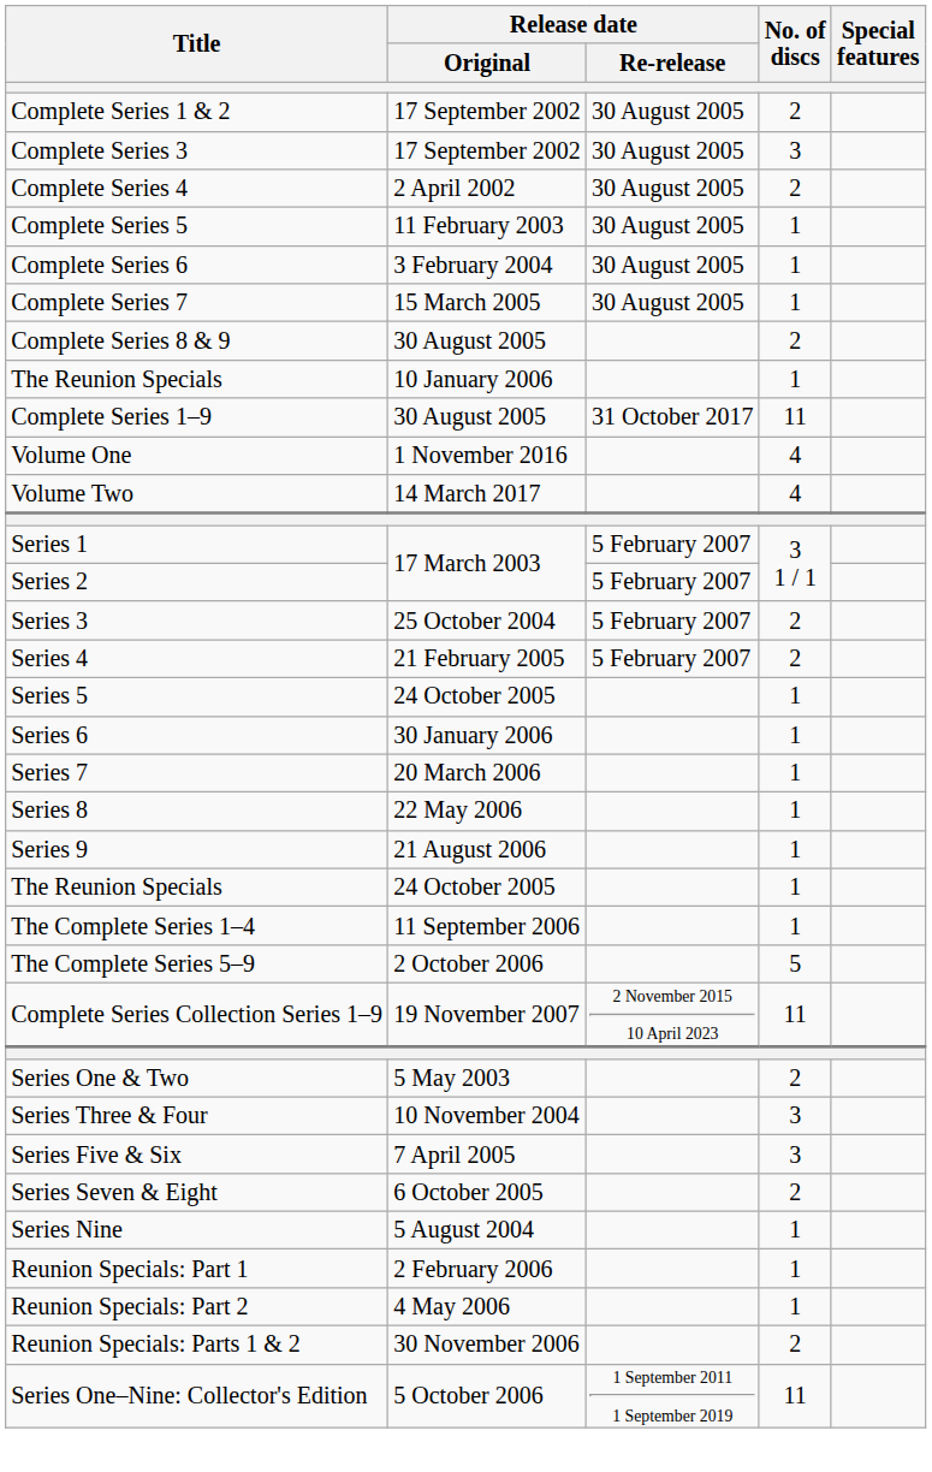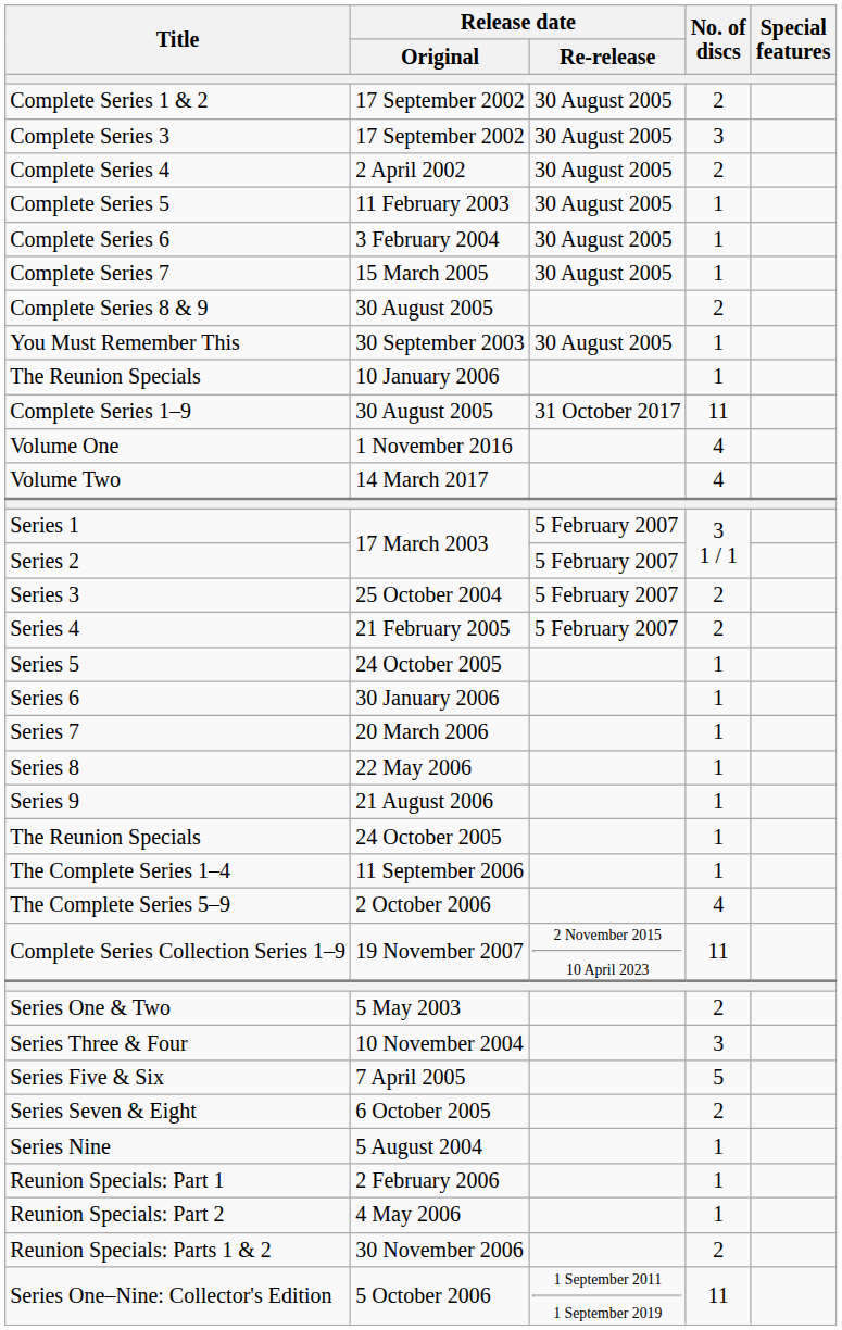 <table class="wikitable">
 <tr>
 <th rowspan="2">Title</th>
 <th colspan="2">Release date</th>
 <th rowspan="2">No. of<br>discs</th>
 <th rowspan="2">Special<br>features</th>
 </tr>
 <tr>
 <th>Original</th>
 <th>Re-release</th>
 </tr>
 <tr>
 <th colspan="5"></th>
 </tr>
 <tr>
 <td>Complete Series 1 & 2</td>
 <td>17 September 2002</td>
 <td>30 August 2005</td>
 <td align="center">2</td>
 <td></td>
 </tr>
 <tr>
 <td>Complete Series 3</td>
 <td>17 September 2002</td>
 <td>30 August 2005</td>
 <td align="center">3</td>
 <td></td>
 </tr>
 <tr>
 <td>Complete Series 4</td>
 <td>2 April 2002</td>
 <td>30 August 2005</td>
 <td align="center">2</td>
 <td></td>
 </tr>
 <tr>
 <td>Complete Series 5</td>
 <td>11 February 2003</td>
 <td>30 August 2005</td>
 <td align="center">1</td>
 <td></td>
 </tr>
 <tr>
 <td>Complete Series 6</td>
 <td>3 February 2004</td>
 <td>30 August 2005</td>
 <td align="center">1</td>
 <td></td>
 </tr>
 <tr>
 <td>Complete Series 7</td>
 <td>15 March 2005</td>
 <td>30 August 2005</td>
 <td align="center">1</td>
 <td></td>
 </tr>
 <tr>
 <td>Complete Series 8 & 9</td>
 <td>30 August 2005</td>
 <td></td>
 <td align="center">2</td>
+<td></td>
+</tr>
+<tr>
+<td>You Must Remember This</td>
+<td>30 September 2003</td>
+<td>30 August 2005</td>
+<td align="center">1</td>
 <td></td>
 </tr>
 <tr>
 <td>The Reunion Specials</td>
 <td>10 January 2006</td>
 <td></td>
 <td align="center">1</td>
 <td></td>
 </tr>
 <tr>
 <td>Complete Series 1–9</td>
 <td>30 August 2005</td>
 <td>31 October 2017</td>
 <td align="center">11</td>
 <td></td>
 </tr>
 <tr>
 <td>Volume One</td>
 <td>1 November 2016</td>
 <td></td>
 <td align="center">4</td>
 <td></td>
 </tr>
 <tr>
 <td>Volume Two</td>
 <td>14 March 2017</td>
 <td></td>
 <td align="center">4</td>
 <td></td>
 </tr>
 <tr style="border-top:2px solid gray;">
 <th colspan="5"></th>
 </tr>
 <tr>
 <td>Series 1</td>
 <td rowspan="2">17 March 2003<br></td>
 <td>5 February 2007</td>
 <td align="center" rowspan="2">3 <br>1  / 1 </td>
 <td></td>
 </tr>
 <tr>
 <td>Series 2</td>
 <td>5 February 2007</td>
 <td></td>
 </tr>
 <tr>
 <td>Series 3</td>
 <td>25 October 2004</td>
 <td>5 February 2007</td>
 <td align="center">2</td>
 <td></td>
 </tr>
 <tr>
 <td>Series 4</td>
 <td>21 February 2005</td>
 <td>5 February 2007</td>
 <td align="center">2</td>
 <td></td>
 </tr>
 <tr>
 <td>Series 5</td>
 <td>24 October 2005</td>
 <td></td>
 <td align="center">1</td>
 <td></td>
 </tr>
 <tr>
 <td>Series 6</td>
 <td>30 January 2006</td>
 <td></td>
 <td align="center">1</td>
 <td></td>
 </tr>
 <tr>
 <td>Series 7</td>
 <td>20 March 2006</td>
 <td></td>
 <td align="center">1</td>
 <td></td>
 </tr>
 <tr>
 <td>Series 8</td>
 <td>22 May 2006</td>
 <td></td>
 <td align="center">1</td>
 <td></td>
 </tr>
 <tr>
 <td>Series 9</td>
 <td>21 August 2006</td>
 <td></td>
 <td align="center">1</td>
 <td></td>
 </tr>
 <tr>
 <td>The Reunion Specials</td>
 <td>24 October 2005</td>
 <td></td>
 <td align="center">1</td>
 <td></td>
 </tr>
 <tr>
 <td>The Complete Series 1–4</td>
 <td>11 September 2006</td>
 <td></td>
 <td align="center">1</td>
 <td></td>
 </tr>
 <tr>
 <td>The Complete Series 5–9</td>
 <td>2 October 2006</td>
 <td></td>
-<td align="center">5</td>
+<td align="center">4</td>
 <td></td>
 </tr>
 <tr>
 <td>Complete Series Collection Series 1–9</td>
 <td>19 November 2007</td>
 <th style="background:#F9F9F9;font-size:11px;font-weight:normal;text-align:center;line-height:110%">2 November 2015<hr>10 April 2023</th>
 <td align="center">11</td>
 <td></td>
 </tr>
 <tr>
 </tr>
 <tr style="border-top:2px solid gray;">
 <th colspan="5"></th>
 </tr>
 <tr>
 <td>Series One & Two</td>
 <td>5 May 2003</td>
 <td></td>
 <td align="center">2</td>
 <td></td>
 </tr>
 <tr>
 <td>Series Three & Four</td>
 <td>10 November 2004</td>
 <td></td>
 <td align="center">3</td>
 <td></td>
 </tr>
 <tr>
 <td>Series Five & Six</td>
 <td>7 April 2005</td>
 <td></td>
-<td align="center">3</td>
+<td align="center">5</td>
 <td></td>
 </tr>
 <tr>
 <td>Series Seven & Eight</td>
 <td>6 October 2005</td>
 <td></td>
 <td align="center">2</td>
 <td></td>
 </tr>
 <tr>
 <td>Series Nine</td>
 <td>5 August 2004</td>
 <td></td>
 <td align="center">1</td>
 <td></td>
 </tr>
 <tr>
 <td>Reunion Specials: Part 1</td>
 <td>2 February 2006</td>
 <td></td>
 <td align="center">1</td>
 <td></td>
 </tr>
 <tr>
 <td>Reunion Specials: Part 2</td>
 <td>4 May 2006</td>
 <td></td>
 <td align="center">1</td>
 <td></td>
 </tr>
 <tr>
 <td>Reunion Specials: Parts 1 & 2</td>
 <td>30 November 2006</td>
 <td></td>
 <td align="center">2</td>
 <td></td>
 </tr>
 <tr>
 <td>Series One–Nine: Collector's Edition</td>
 <td>5 October 2006</td>
 <th style="background:#F9F9F9;font-size:11px;font-weight:normal;text-align:center;line-height:110%">1 September 2011<hr>1 September 2019</th>
 <td align="center">11</td>
 <td></td>
 </tr>
 </table>
